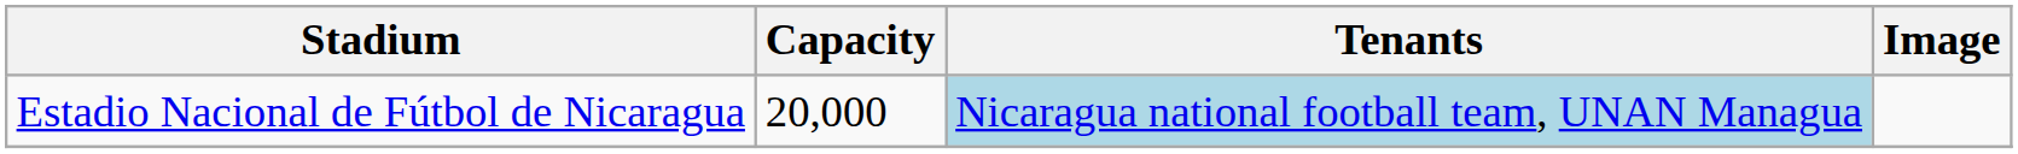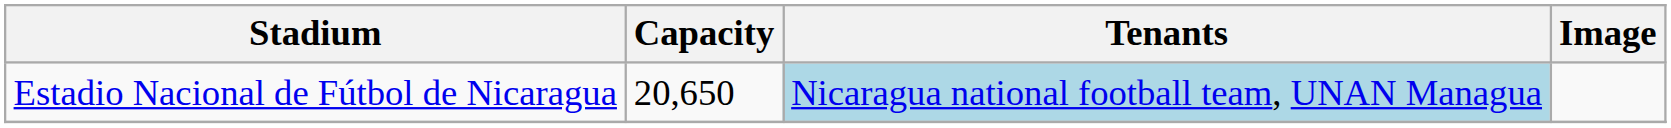 <table class="wikitable sortable">
 <tr>
 <th>Stadium</th>
 <th>Capacity</th>
 <th>Tenants</th>
 <th>Image</th>
 </tr>
 <tr>
 <td><a href='#'>Estadio Nacional de Fútbol de Nicaragua</a></td>
-<td>20,000</td>
+<td>20,650</td>
 <td style="background: lightblue;"><a href='#'>Nicaragua national football team</a>, <a href='#'>UNAN Managua</a></td>
 <td></td>
 </tr>
 <tr>
 </tr>
 </table>
